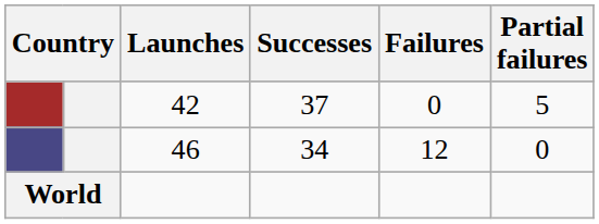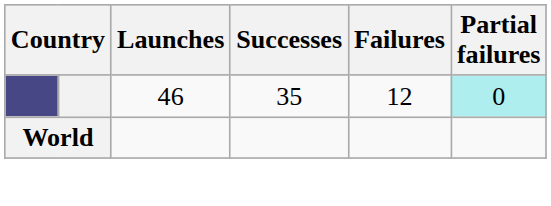 <table class="wikitable sortable" style="text-align:center;">
 <tr>
 <th scope=col colspan=2>Country</th>
 <th scope=col>Launches</th>
 <th scope=col>Successes</th>
 <th scope=col>Failures</th>
 <th scope=col>Partial<br>failures</th>
 </tr>
 <tr>
-<th scope=row style="background:brown;"></th>
-<th style="text-align:left;"></th>
-<td>42</td>
-<td>37</td>
-<td>0</td>
-<td>5</td>
-</tr>
-<tr>
 <th scope=row style="background:#484785;"></th>
 <th style="text-align:left;"></th>
 <td>46</td>
-<td>34</td>
+<td>35</td>
 <td>12</td>
-<td>0</td>
+<td style="background: paleturquoise;">0</td>
 </tr>
 <tr>
 <th colspan="2">World</th>
 <td></td>
 <td></td>
 <td></td>
 <td></td>
 </tr>
 </table>
